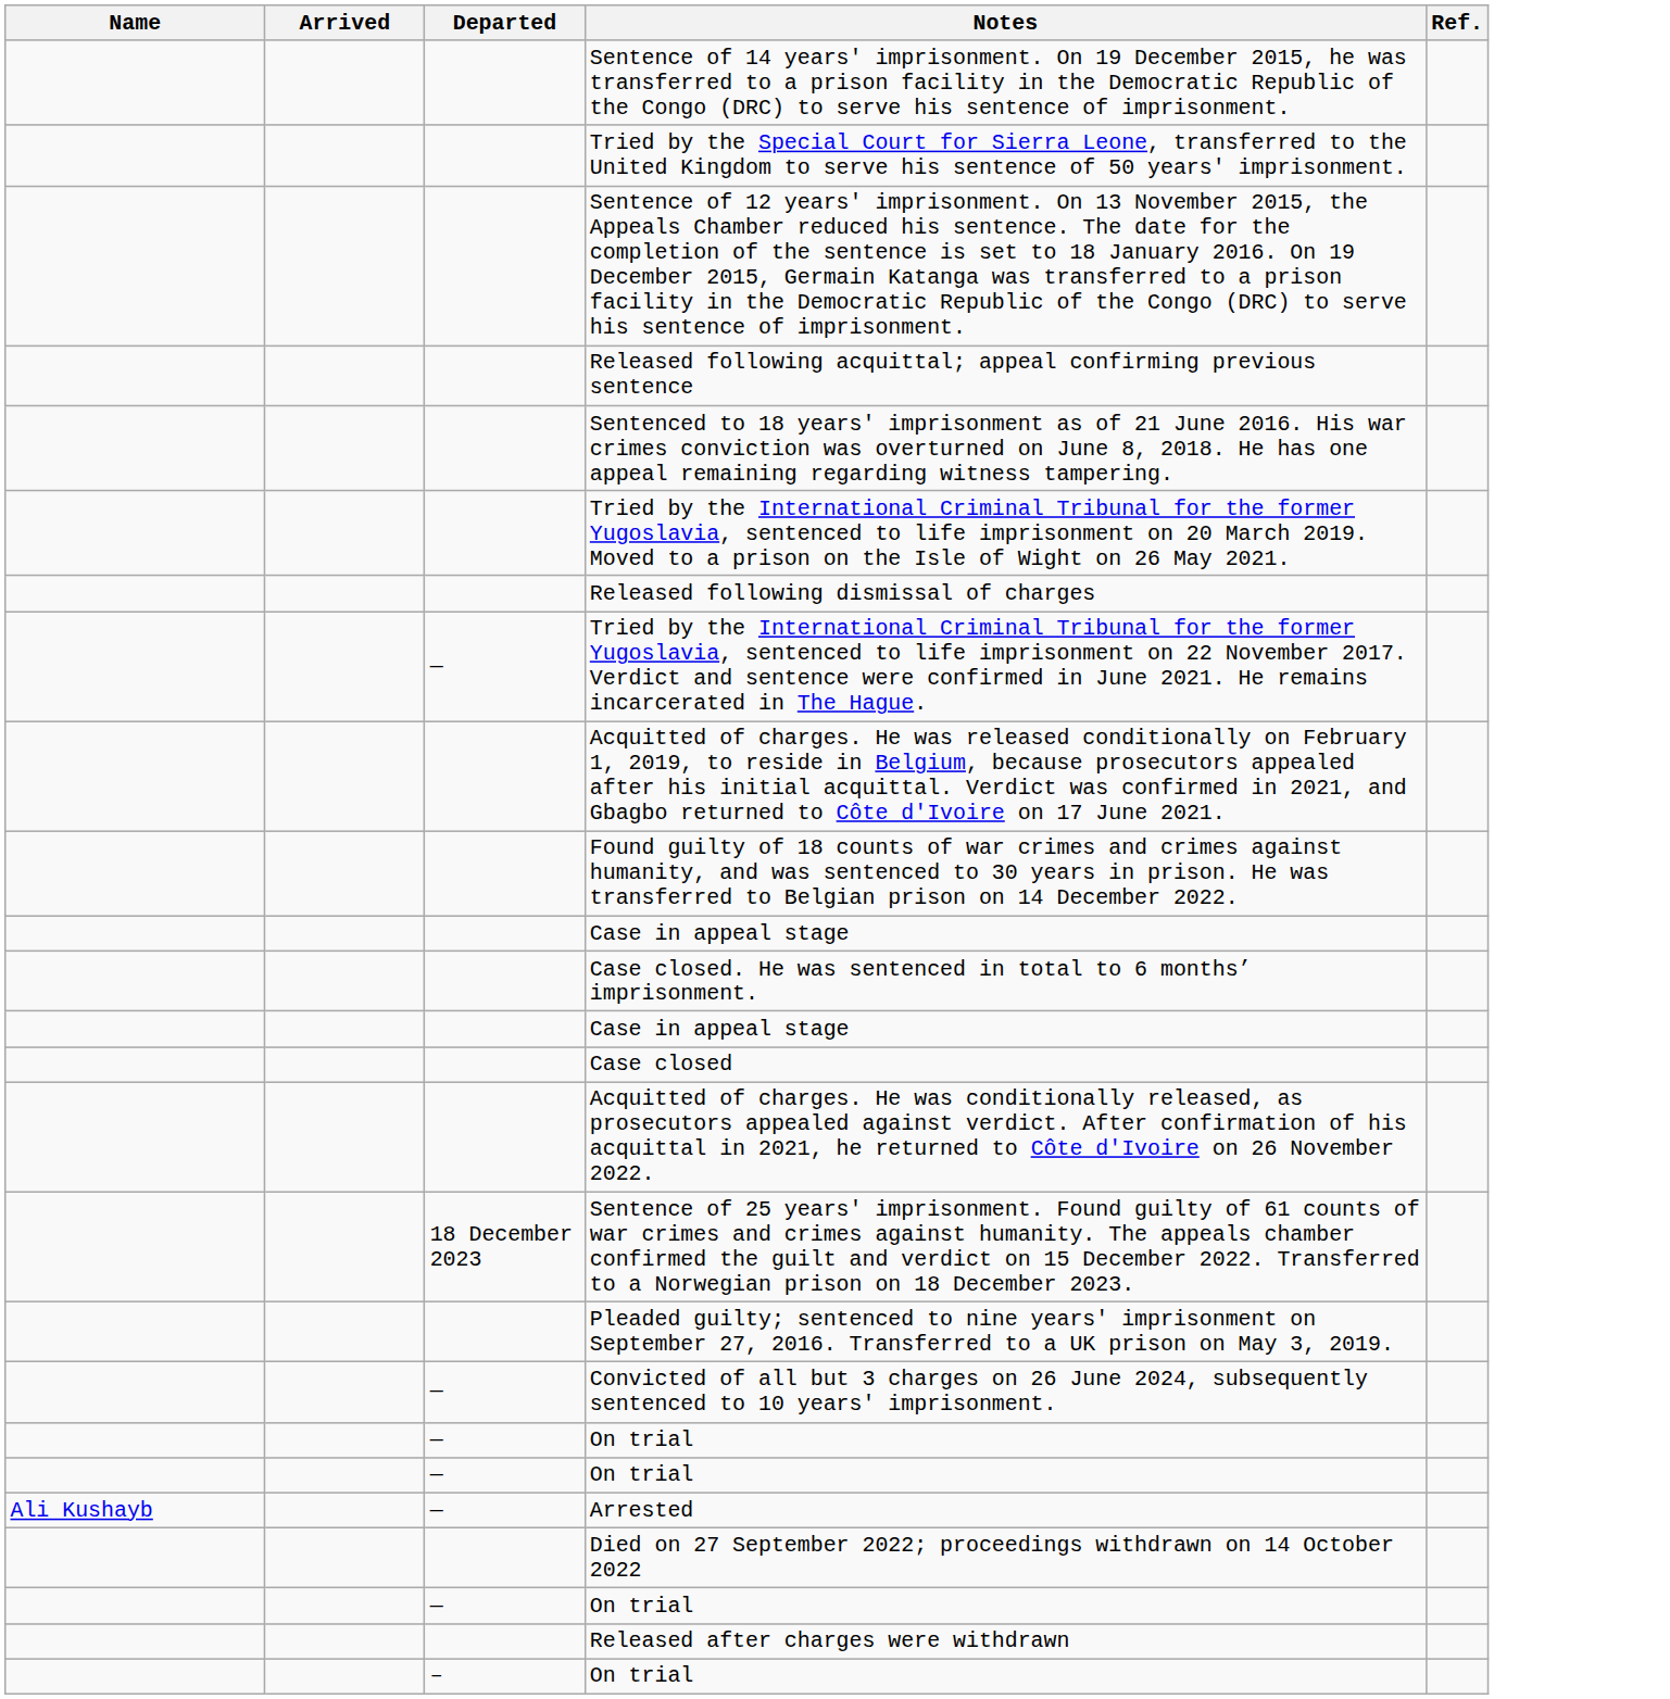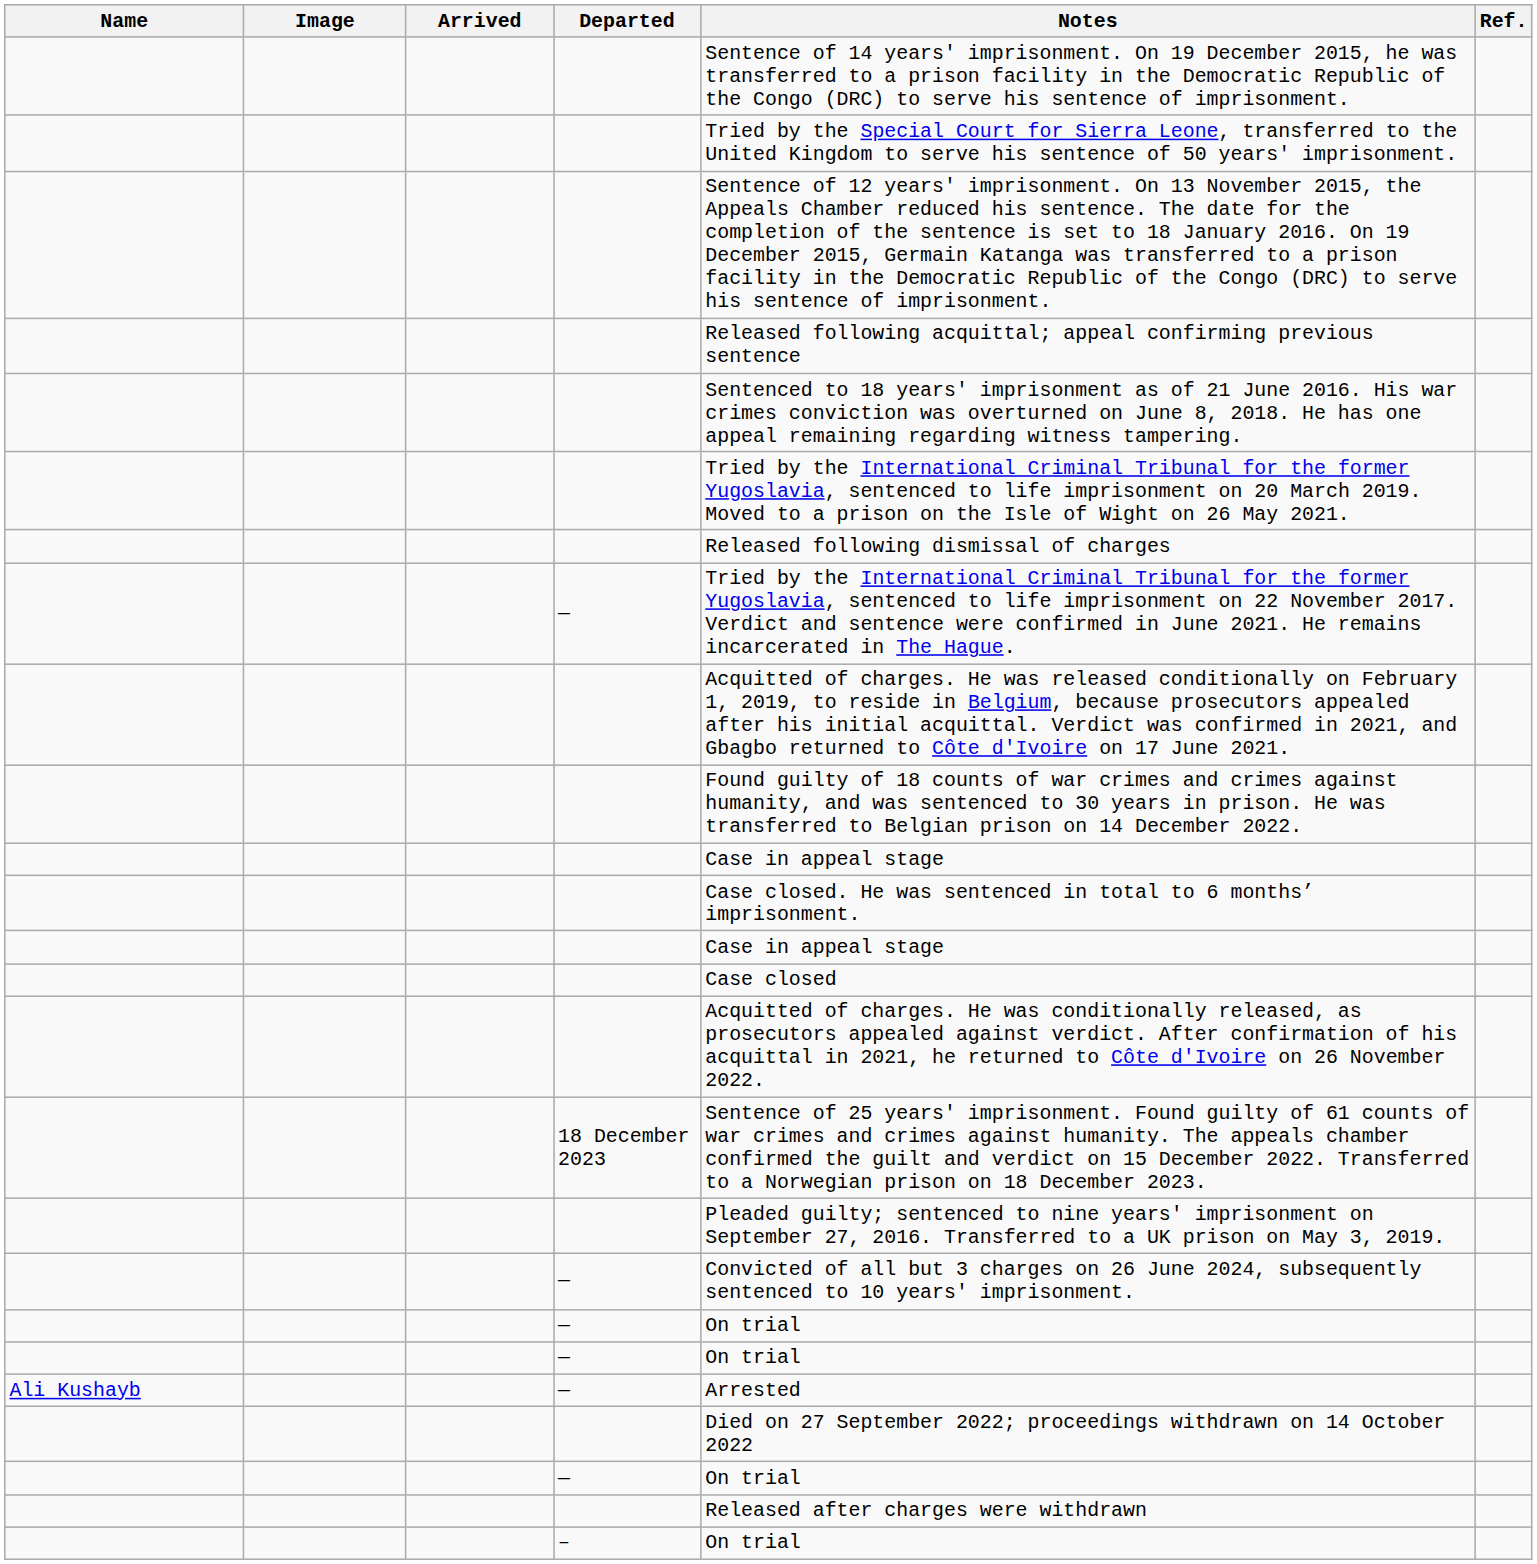 <table class="wikitable sortable">
 <tr>
 <th width="150px">Name</th>
+<th width="100px">Image</th>
 <th width="90px">Arrived</th>
 <th width="90px">Departed</th>
 <th width="500px">Notes</th>
 <th class="unsortable" width="10px">Ref.</th>
 </tr>
 <tr>
+<td></td>
 <td></td>
 <td></td>
 <td></td>
 <td>Sentence of 14 years' imprisonment. On 19 December 2015, he was transferred to a prison facility in the Democratic Republic of the Congo (DRC) to serve his sentence of imprisonment.</td>
 <td align="center"></td>
 </tr>
 <tr>
 <td></td>
 <td></td>
 <td></td>
+<td></td>
 <td>Tried by the <a href='#'>Special Court for Sierra Leone</a>, transferred to the United Kingdom to serve his sentence of 50 years' imprisonment.</td>
 <td align="center"></td>
 </tr>
 <tr>
+<td></td>
 <td></td>
 <td></td>
 <td></td>
 <td>Sentence of 12 years' imprisonment. On 13 November 2015, the Appeals Chamber reduced his sentence. The date for the completion of the sentence is set to 18 January 2016. On 19 December 2015, Germain Katanga was transferred to a prison facility in the Democratic Republic of the Congo (DRC) to serve his sentence of imprisonment.</td>
 <td align="center"></td>
 </tr>
 <tr>
 <td></td>
 <td></td>
 <td></td>
+<td></td>
 <td>Released following acquittal; appeal confirming previous sentence</td>
 <td align="center"></td>
 </tr>
 <tr>
+<td></td>
 <td></td>
 <td></td>
 <td></td>
 <td>Sentenced to 18 years' imprisonment as of 21 June 2016. His war crimes conviction was overturned on June 8, 2018. He has one appeal remaining regarding witness tampering.</td>
 <td align="center"></td>
 </tr>
 <tr>
 <td></td>
 <td></td>
 <td></td>
+<td></td>
 <td>Tried by the <a href='#'>International Criminal Tribunal for the former Yugoslavia</a>, sentenced to life imprisonment on 20 March 2019. Moved to a prison on the Isle of Wight on 26 May 2021.</td>
 <td></td>
 </tr>
 <tr>
 <td></td>
 <td></td>
 <td></td>
+<td></td>
 <td>Released following dismissal of charges</td>
 <td align="center"></td>
 </tr>
 <tr>
+<td></td>
 <td></td>
 <td></td>
 <td>—</td>
 <td>Tried by the <a href='#'>International Criminal Tribunal for the former Yugoslavia</a>, sentenced to life imprisonment on 22 November 2017. Verdict and sentence were confirmed in June 2021. He remains incarcerated in <a href='#'>The Hague</a>.</td>
 <td></td>
 </tr>
 <tr>
 <td></td>
 <td></td>
 <td></td>
+<td></td>
 <td>Acquitted of charges. He was released conditionally on February 1, 2019, to reside in <a href='#'>Belgium</a>, because prosecutors appealed after his initial acquittal. Verdict was confirmed in 2021, and Gbagbo returned to <a href='#'>Côte d'Ivoire</a> on 17 June 2021.</td>
 <td align="center"></td>
 </tr>
 <tr>
+<td></td>
 <td></td>
 <td></td>
 <td></td>
 <td>Found guilty of 18 counts of war crimes and crimes against humanity, and was sentenced to 30 years in prison. He was transferred to Belgian prison on 14 December 2022.</td>
 <td align="center"></td>
 </tr>
 <tr>
 <td></td>
 <td></td>
 <td></td>
+<td></td>
 <td>Case in appeal stage</td>
 <td align="center"></td>
 </tr>
 <tr>
+<td></td>
 <td></td>
 <td></td>
 <td></td>
 <td>Case closed. He was sentenced in total to 6 months’ imprisonment.</td>
 <td align="center"></td>
 </tr>
 <tr>
 <td></td>
 <td></td>
 <td></td>
+<td></td>
 <td>Case in appeal stage</td>
 <td align="center"></td>
 </tr>
 <tr>
+<td></td>
 <td></td>
 <td></td>
 <td></td>
 <td>Case closed</td>
 <td align="center"></td>
 </tr>
 <tr>
 <td></td>
 <td></td>
 <td></td>
+<td></td>
 <td>Acquitted of charges. He was conditionally released, as prosecutors appealed against verdict. After confirmation of his acquittal in 2021, he returned to <a href='#'>Côte d'Ivoire</a> on 26 November 2022.</td>
 <td align="center"></td>
 </tr>
 <tr>
+<td></td>
 <td></td>
 <td></td>
 <td>18 December 2023</td>
 <td>Sentence of 25 years' imprisonment. Found guilty of 61 counts of war crimes and crimes against humanity. The appeals chamber confirmed the guilt and verdict on 15 December 2022. Transferred to a Norwegian prison on 18 December 2023.</td>
 <td align="center"></td>
 </tr>
 <tr>
 <td></td>
 <td></td>
 <td></td>
+<td></td>
 <td>Pleaded guilty; sentenced to nine years' imprisonment on September 27, 2016. Transferred to a UK prison on May 3, 2019.</td>
 <td></td>
 </tr>
 <tr>
+<td></td>
 <td></td>
 <td></td>
 <td>—</td>
 <td>Convicted of all but 3 charges on 26 June 2024, subsequently sentenced to 10 years' imprisonment.</td>
 <td align="center"></td>
 </tr>
 <tr>
 <td></td>
-<td></td>
-<td>—</td>
-<td>On trial</td>
-<td></td>
-</tr>
-<tr>
-<td></td>
-<td></td>
-<td>—</td>
-<td>On trial</td>
-<td></td>
-</tr>
-<tr>
-<td><a href='#'>Ali Kushayb</a></td>
-<td></td>
-<td>—</td>
-<td>Arrested </td>
-<td></td>
-</tr>
-<tr>
-<td></td>
-<td></td>
-<td></td>
-<td>Died on 27 September 2022; proceedings withdrawn on 14 October 2022</td>
-<td></td>
-</tr>
-<tr>
 <td></td>
 <td></td>
 <td>—</td>
 <td>On trial</td>
 <td></td>
 </tr>
 <tr>
 <td></td>
 <td></td>
 <td></td>
+<td>—</td>
+<td>On trial</td>
+<td></td>
+</tr>
+<tr>
+<td><a href='#'>Ali Kushayb</a></td>
+<td></td>
+<td></td>
+<td>—</td>
+<td>Arrested </td>
+<td></td>
+</tr>
+<tr>
+<td></td>
+<td></td>
+<td></td>
+<td></td>
+<td>Died on 27 September 2022; proceedings withdrawn on 14 October 2022</td>
+<td></td>
+</tr>
+<tr>
+<td></td>
+<td></td>
+<td></td>
+<td>—</td>
+<td>On trial</td>
+<td></td>
+</tr>
+<tr>
+<td></td>
+<td></td>
+<td></td>
+<td></td>
 <td>Released after charges were withdrawn</td>
 <td></td>
 </tr>
 <tr>
+<td></td>
 <td></td>
 <td></td>
 <td>–</td>
 <td>On trial</td>
 <td></td>
 </tr>
 </table>
